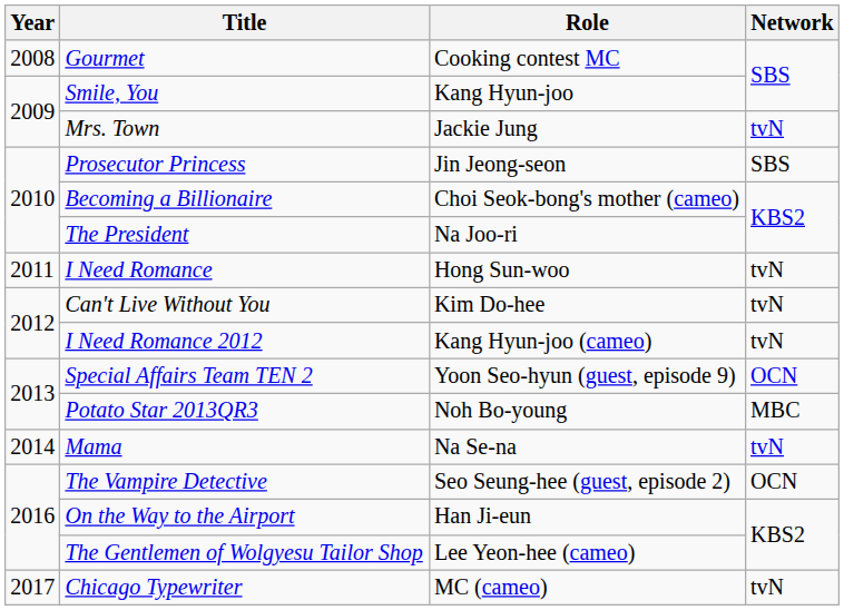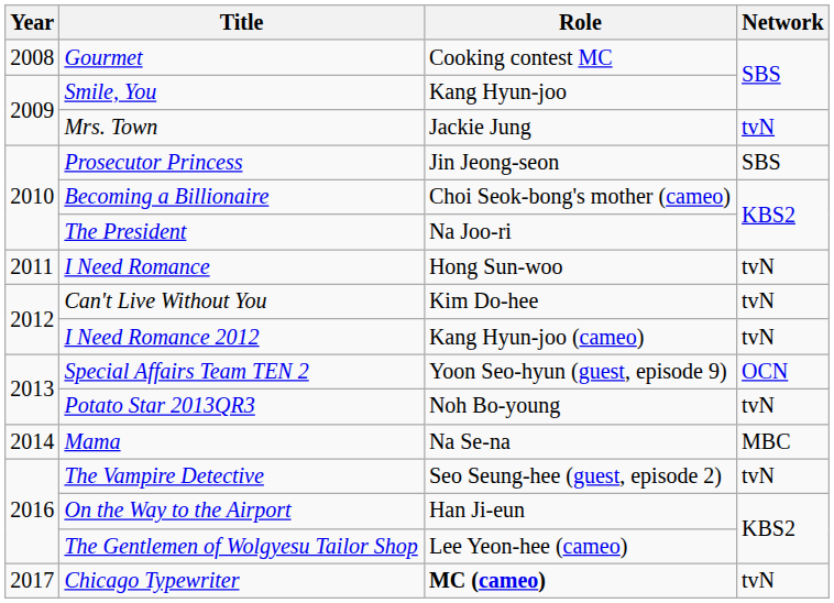 <table class="wikitable" style="width:600px">
 <tr>
 <th width=10>Year</th>
 <th>Title</th>
 <th>Role</th>
 <th>Network</th>
 </tr>
 <tr>
 <td>2008</td>
 <td><em><a href='#'>Gourmet</a></em></td>
 <td>Cooking contest <a href='#'>MC</a></td>
 <td rowspan=2><a href='#'>SBS</a></td>
 </tr>
 <tr>
 <td rowspan=2>2009</td>
 <td><em><a href='#'>Smile, You</a></em></td>
 <td>Kang Hyun-joo</td>
 </tr>
 <tr>
 <td><em>Mrs. Town</em></td>
 <td>Jackie Jung</td>
 <td><a href='#'>tvN</a></td>
 </tr>
 <tr>
 <td rowspan=3>2010</td>
 <td><em><a href='#'>Prosecutor Princess</a></em></td>
 <td>Jin Jeong-seon</td>
 <td>SBS</td>
 </tr>
 <tr>
 <td><em><a href='#'>Becoming a Billionaire</a></em></td>
 <td>Choi Seok-bong's mother (<a href='#'>cameo</a>)</td>
 <td rowspan=2><a href='#'>KBS2</a></td>
 </tr>
 <tr>
 <td><em><a href='#'>The President</a></em></td>
 <td>Na Joo-ri</td>
 </tr>
 <tr>
 <td>2011</td>
 <td><em><a href='#'>I Need Romance</a></em></td>
 <td>Hong Sun-woo</td>
 <td>tvN</td>
 </tr>
 <tr>
 <td rowspan=2>2012</td>
 <td><em>Can't Live Without You</em></td>
 <td>Kim Do-hee</td>
 <td>tvN</td>
 </tr>
 <tr>
 <td><em><a href='#'>I Need Romance 2012</a></em></td>
 <td>Kang Hyun-joo (<a href='#'>cameo</a>)</td>
 <td>tvN</td>
 </tr>
 <tr>
 <td rowspan=2>2013</td>
 <td><em><a href='#'>Special Affairs Team TEN 2</a></em></td>
 <td>Yoon Seo-hyun (<a href='#'>guest</a>, episode 9)</td>
 <td><a href='#'>OCN</a></td>
 </tr>
 <tr>
 <td><em><a href='#'>Potato Star 2013QR3</a></em></td>
 <td>Noh Bo-young</td>
-<td>MBC</td>
+<td>tvN</td>
 </tr>
 <tr>
 <td>2014</td>
 <td><em><a href='#'>Mama</a></em></td>
 <td>Na Se-na</td>
-<td><a href='#'>tvN</a></td>
+<td>MBC</td>
 </tr>
 <tr>
 <td rowspan=3>2016</td>
 <td><em><a href='#'>The Vampire Detective</a></em></td>
 <td>Seo Seung-hee (<a href='#'>guest</a>, episode 2)</td>
-<td>OCN</td>
+<td>tvN</td>
 </tr>
 <tr>
 <td><em><a href='#'>On the Way to the Airport</a></em></td>
 <td>Han Ji-eun</td>
 <td rowspan=2>KBS2</td>
 </tr>
 <tr>
 <td><em><a href='#'>The Gentlemen of Wolgyesu Tailor Shop</a></em></td>
 <td>Lee Yeon-hee (<a href='#'>cameo</a>)</td>
 </tr>
 <tr>
 <td>2017</td>
 <td><em><a href='#'>Chicago Typewriter</a></em></td>
-<td>MC (<a href='#'>cameo</a>)</td>
+<td><strong>MC (<a href='#'>cameo</a>)</strong></td>
 <td>tvN</td>
 </tr>
 </table>
